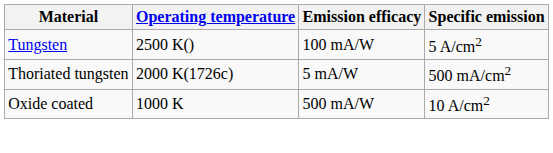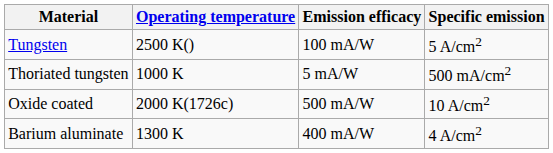 <table class="wikitable">
 <tr>
 <th>Material</th>
 <th><a href='#'>Operating temperature</a></th>
 <th>Emission efficacy</th>
 <th>Specific emission</th>
 </tr>
 <tr>
 <td><a href='#'>Tungsten</a></td>
 <td>2500 K()</td>
 <td>100 mA/W</td>
 <td>5 A/cm<sup>2</sup></td>
 </tr>
 <tr>
 <td>Thoriated tungsten</td>
-<td>2000 K(1726c)</td>
+<td>1000 K</td>
 <td>5 mA/W</td>
 <td>500 mA/cm<sup>2</sup></td>
 </tr>
 <tr>
 <td>Oxide coated</td>
-<td>1000 K</td>
+<td>2000 K(1726c)</td>
 <td>500 mA/W</td>
 <td>10 A/cm<sup>2</sup></td>
 </tr>
+<tr>
+<td>Barium aluminate</td>
+<td>1300 K</td>
+<td>400 mA/W</td>
+<td>4 A/cm<sup>2</sup></td>
+</tr>
 </table>
